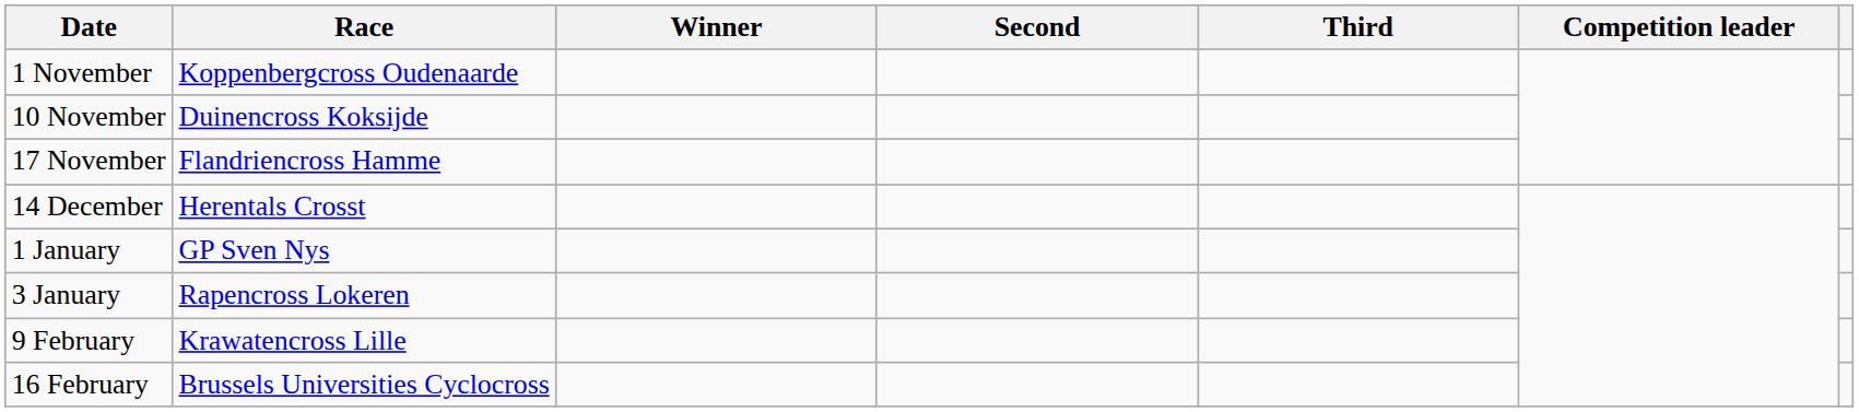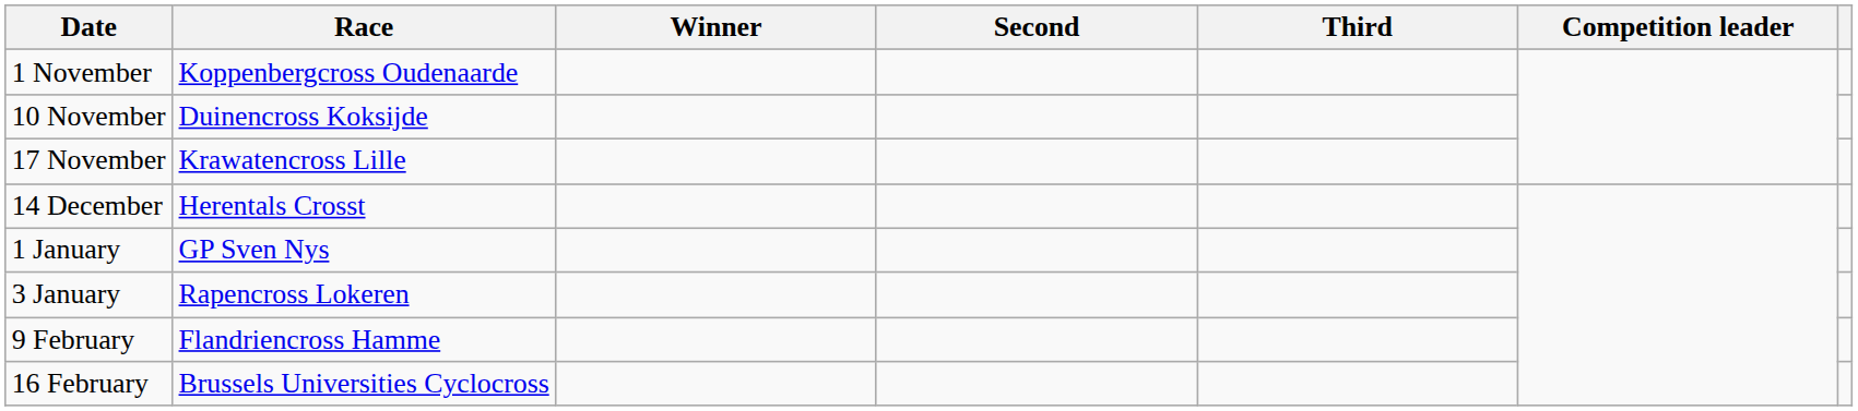 <table class="wikitable" style="font-size: 100%; white-space: nowrap;">
 <tr>
 <th>Date</th>
 <th>Race</th>
 <th width="175">Winner</th>
 <th width="175">Second</th>
 <th width="175">Third</th>
 <th width="175">Competition leader</th>
 <th></th>
 </tr>
 <tr>
 <td>1 November</td>
 <td><a href='#'>Koppenbergcross Oudenaarde</a></td>
 <td></td>
 <td></td>
 <td></td>
 <td rowspan=3></td>
 <td></td>
 </tr>
 <tr>
 <td>10 November</td>
 <td><a href='#'>Duinencross Koksijde</a></td>
 <td></td>
 <td></td>
 <td></td>
 <td></td>
 </tr>
 <tr>
 <td>17 November</td>
-<td><a href='#'>Flandriencross Hamme</a></td>
+<td><a href='#'>Krawatencross Lille</a></td>
 <td></td>
 <td></td>
 <td></td>
 <td></td>
 </tr>
 <tr>
 <td>14 December</td>
 <td><a href='#'>Herentals Crosst</a></td>
 <td></td>
 <td></td>
 <td></td>
 <td rowspan="5"></td>
 <td></td>
 </tr>
 <tr>
 <td>1 January</td>
 <td><a href='#'> GP Sven Nys</a></td>
 <td></td>
 <td></td>
 <td></td>
 <td></td>
 </tr>
 <tr>
 <td>3 January</td>
 <td><a href='#'>Rapencross Lokeren</a></td>
 <td></td>
 <td></td>
 <td></td>
 <td></td>
 </tr>
 <tr>
 <td>9 February</td>
-<td><a href='#'>Krawatencross Lille</a></td>
+<td><a href='#'>Flandriencross Hamme</a></td>
 <td></td>
 <td></td>
 <td></td>
 <td></td>
 </tr>
 <tr>
 <td>16 February</td>
 <td><a href='#'>Brussels Universities Cyclocross</a></td>
 <td></td>
 <td></td>
 <td></td>
 <td></td>
 </tr>
 </table>
